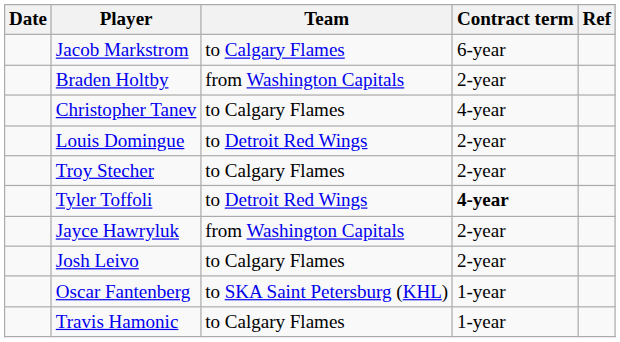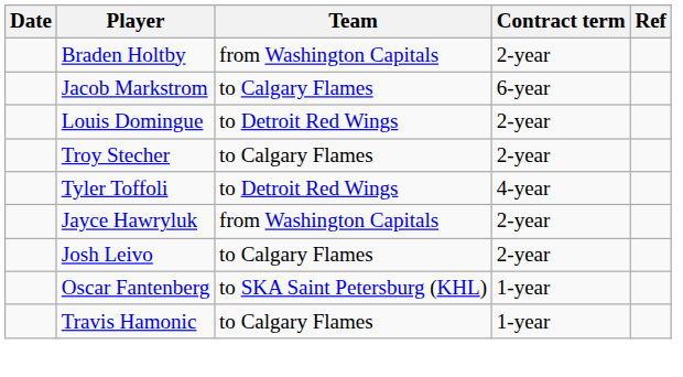 <table class="wikitable">
 <tr style="background:#ddd; text-align:center;">
 <th>Date</th>
 <th>Player</th>
 <th>Team</th>
 <th>Contract term</th>
 <th>Ref</th>
 </tr>
 <tr>
 <td></td>
-<td><a href='#'>Jacob Markstrom</a></td>
-<td>to <a href='#'>Calgary Flames</a></td>
-<td>6-year</td>
-<td></td>
-</tr>
-<tr>
-<td></td>
 <td><a href='#'>Braden Holtby</a></td>
 <td>from <a href='#'>Washington Capitals</a></td>
 <td>2-year</td>
 <td></td>
 </tr>
 <tr>
 <td></td>
-<td><a href='#'>Christopher Tanev</a></td>
-<td>to Calgary Flames</td>
-<td>4-year</td>
+<td><a href='#'>Jacob Markstrom</a></td>
+<td>to <a href='#'>Calgary Flames</a></td>
+<td>6-year</td>
 <td></td>
 </tr>
 <tr>
 <td></td>
 <td><a href='#'>Louis Domingue</a></td>
 <td>to <a href='#'>Detroit Red Wings</a></td>
 <td>2-year</td>
 <td></td>
 </tr>
 <tr>
 <td></td>
 <td><a href='#'>Troy Stecher</a></td>
 <td>to Calgary Flames</td>
 <td>2-year</td>
 <td></td>
 </tr>
 <tr>
 <td></td>
 <td><a href='#'>Tyler Toffoli</a></td>
 <td>to <a href='#'>Detroit Red Wings</a></td>
-<td><strong>4-year</strong></td>
+<td>4-year</td>
 <td></td>
 </tr>
 <tr>
 <td></td>
 <td><a href='#'>Jayce Hawryluk</a></td>
 <td>from <a href='#'>Washington Capitals</a></td>
 <td>2-year</td>
 <td></td>
 </tr>
 <tr>
 <td></td>
 <td><a href='#'>Josh Leivo</a></td>
 <td>to Calgary Flames</td>
 <td>2-year</td>
 <td></td>
 </tr>
 <tr>
 <td></td>
 <td><a href='#'>Oscar Fantenberg</a></td>
 <td>to <a href='#'>SKA Saint Petersburg</a> (<a href='#'>KHL</a>)</td>
 <td>1-year</td>
 <td></td>
 </tr>
 <tr>
 <td></td>
 <td><a href='#'>Travis Hamonic</a></td>
 <td>to Calgary Flames</td>
 <td>1-year</td>
 <td></td>
 </tr>
 </table>
